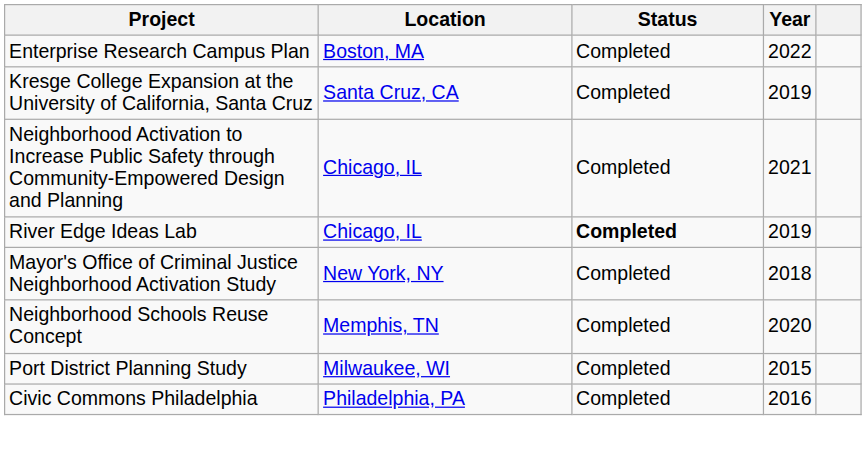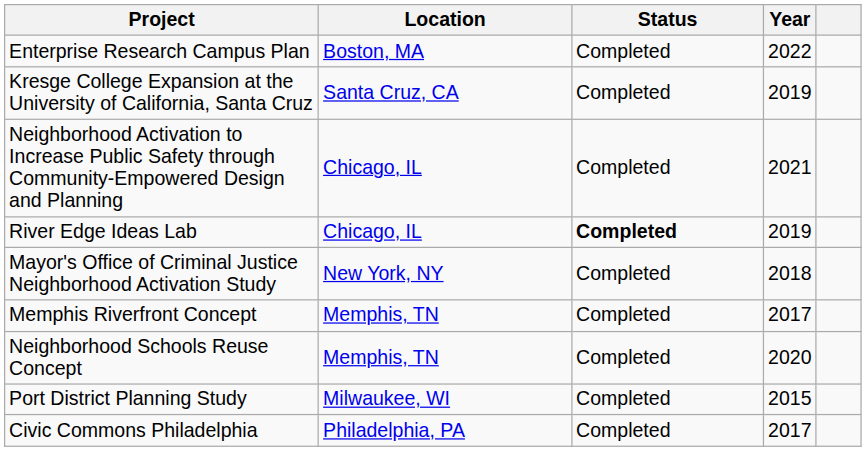 <table class="wikitable sortable">
 <tr>
 <th width="250">Project</th>
 <th width="200">Location</th>
 <th width="150">Status</th>
 <th align="center" width="30">Year</th>
 <th width="30"></th>
 </tr>
 <tr>
 <td>Enterprise Research Campus Plan</td>
 <td align="left"> <a href='#'>Boston, MA</a></td>
 <td>Completed</td>
 <td>2022</td>
 <td></td>
 </tr>
 <tr>
 <td>Kresge College Expansion at the University of California, Santa Cruz</td>
 <td align="left"> <a href='#'>Santa Cruz, CA</a></td>
 <td>Completed</td>
 <td>2019</td>
 <td></td>
 </tr>
 <tr>
 <td>Neighborhood Activation to Increase Public Safety through Community-Empowered Design and Planning</td>
 <td align="left"> <a href='#'>Chicago, IL</a></td>
 <td>Completed</td>
 <td>2021</td>
 <td></td>
 </tr>
 <tr>
 <td>River Edge Ideas Lab</td>
 <td align="left"> <a href='#'>Chicago, IL</a></td>
 <td><strong>Completed</strong></td>
 <td>2019</td>
 <td></td>
 </tr>
 <tr>
 <td>Mayor's Office of Criminal Justice Neighborhood Activation Study</td>
 <td align="left"> <a href='#'>New York, NY</a></td>
 <td>Completed</td>
 <td>2018</td>
 <td></td>
 </tr>
 <tr>
+<td>Memphis Riverfront Concept</td>
+<td align="left"> <a href='#'>Memphis, TN</a></td>
+<td>Completed</td>
+<td>2017</td>
+<td></td>
+</tr>
+<tr>
 <td>Neighborhood Schools Reuse Concept</td>
 <td align="left"> <a href='#'>Memphis, TN</a></td>
 <td>Completed</td>
 <td>2020</td>
 <td></td>
 </tr>
 <tr>
 <td>Port District Planning Study</td>
 <td align="left"> <a href='#'>Milwaukee, WI</a></td>
 <td>Completed</td>
 <td>2015</td>
 <td></td>
 </tr>
 <tr>
 <td>Civic Commons Philadelphia</td>
 <td align="left"> <a href='#'>Philadelphia, PA</a></td>
 <td>Completed</td>
-<td>2016</td>
+<td>2017</td>
 <td></td>
 </tr>
 </table>
